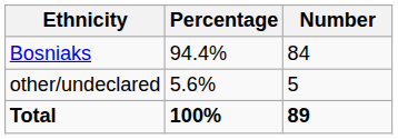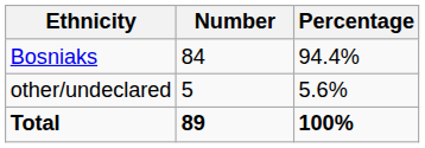 <table class="wikitable">
 <tr>
 <th width="100px">Ethnicity</th>
+<th width="80px">Number</th>
 <th width="80px">Percentage</th>
-<th width="80px">Number</th>
 </tr>
 <tr>
 <td><a href='#'>Bosniaks</a></td>
+<td>84</td>
 <td>94.4%</td>
-<td>84</td>
 </tr>
 <tr>
 <td>other/undeclared</td>
+<td>5</td>
 <td>5.6%</td>
-<td>5</td>
 </tr>
 <tr>
 <td><strong>Total</strong></td>
+<td><strong>89</strong></td>
 <td><strong>100%</strong></td>
-<td><strong>89</strong></td>
 </tr>
 </table>
